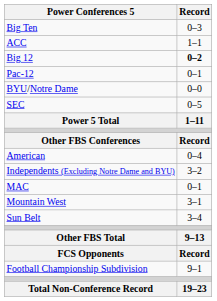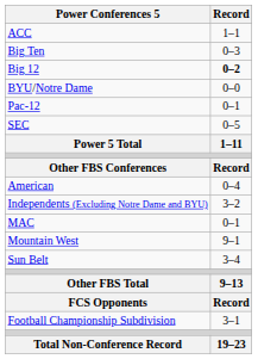 <table class="wikitable">
 <tr>
 <th>Power Conferences 5</th>
 <th>Record</th>
 </tr>
 <tr>
+<td><a href='#'>ACC</a></td>
+<td align=center>1–1</td>
+</tr>
+<tr>
 <td><a href='#'>Big Ten</a></td>
 <td align=center>0–3</td>
-</tr>
-<tr>
-<td><a href='#'>ACC</a></td>
-<td align=center>1–1</td>
 </tr>
 <tr>
 <td><a href='#'>Big 12</a></td>
 <td align=center><strong>0–2</strong></td>
 </tr>
 <tr>
+<td><a href='#'>BYU</a>/<a href='#'>Notre Dame</a></td>
+<td align=center>0–0</td>
+</tr>
+<tr>
 <td><a href='#'>Pac-12</a></td>
 <td align=center>0–1</td>
-</tr>
-<tr>
-<td><a href='#'>BYU</a>/<a href='#'>Notre Dame</a></td>
-<td align=center>0–0</td>
 </tr>
 <tr>
 <td><a href='#'>SEC</a></td>
 <td align=center>0–5</td>
 </tr>
 <tr>
 <th>Power 5 Total</th>
 <th>1–11</th>
 </tr>
 <tr>
 <th colspan="2" style="background:lightgrey;"></th>
 </tr>
 <tr>
 <th>Other FBS Conferences</th>
 <th>Record</th>
 </tr>
 <tr>
 <td><a href='#'>American</a></td>
 <td align=center>0–4</td>
 </tr>
 <tr>
 <td><a href='#'>Independents <small>(Excluding Notre Dame and BYU)</small></a></td>
 <td align=center>3–2</td>
 </tr>
 <tr>
 <td><a href='#'>MAC</a></td>
 <td align=center>0–1</td>
 </tr>
 <tr>
 <td><a href='#'>Mountain West</a></td>
-<td align=center>3–1</td>
+<td align=center>9–1</td>
 </tr>
 <tr>
 <td><a href='#'>Sun Belt</a></td>
 <td align=center>3–4</td>
 </tr>
 <tr>
 <th colspan="2" style="background:lightgrey;"></th>
 </tr>
 <tr>
 <th>Other FBS Total</th>
 <th>9–13</th>
 </tr>
 <tr>
 <th>FCS Opponents</th>
 <th>Record</th>
 </tr>
 <tr>
 <td><a href='#'>Football Championship Subdivision</a></td>
-<td align=center>9–1</td>
+<td align=center>3–1</td>
 </tr>
 <tr>
 <th colspan="2" style="background:lightgrey;"></th>
 </tr>
 <tr>
 <th>Total Non-Conference Record</th>
 <th>19–23</th>
 </tr>
 </table>
